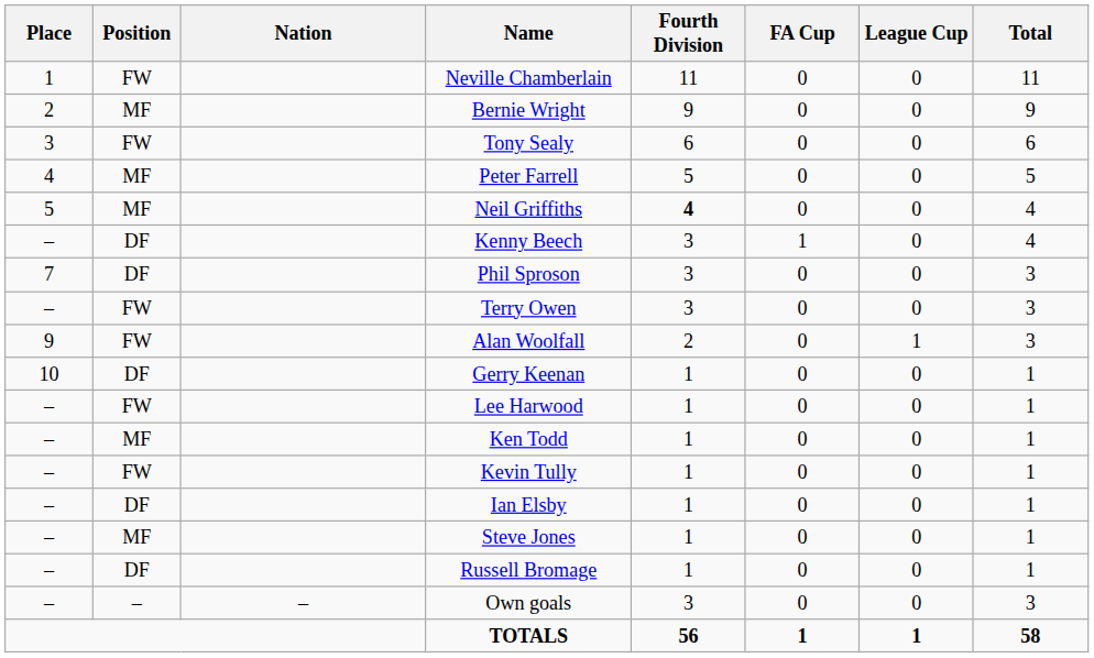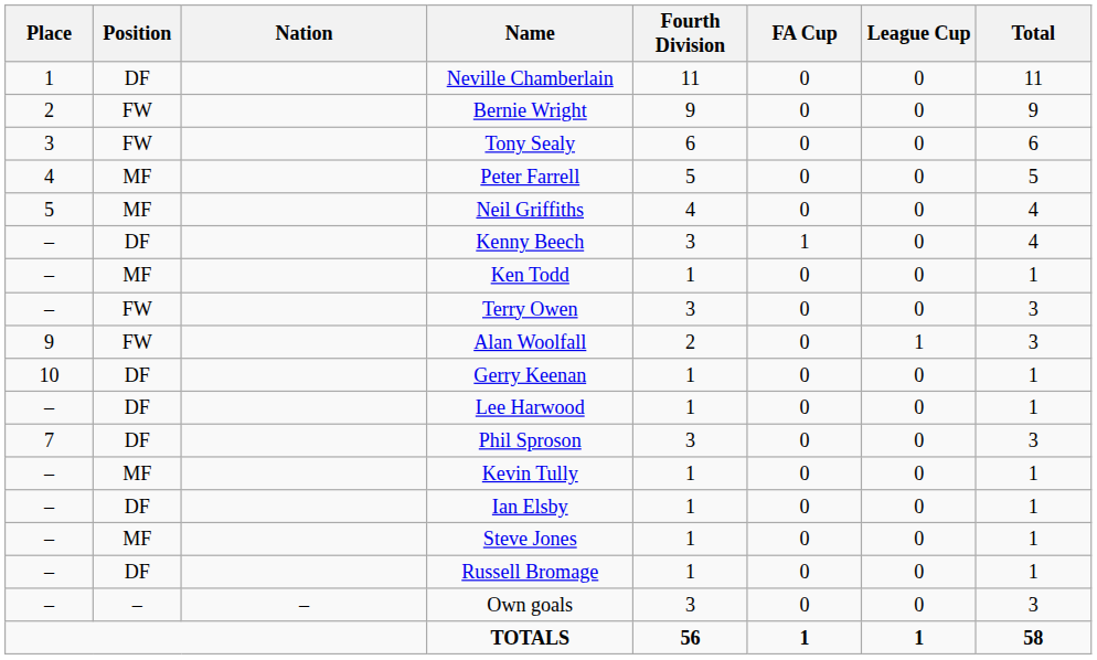 <table class="wikitable" style="font-size: 95%; text-align: center;">
 <tr>
 <th width=60>Place</th>
 <th width=60>Position</th>
 <th width=180>Nation</th>
 <th width=150>Name</th>
 <th width=80>Fourth Division</th>
 <th width=80>FA Cup</th>
 <th width=80>League Cup</th>
 <th width=80>Total</th>
 </tr>
 <tr>
 <td>1</td>
-<td>FW</td>
+<td>DF</td>
 <td></td>
 <td><a href='#'>Neville Chamberlain</a></td>
 <td>11</td>
 <td>0</td>
 <td>0</td>
 <td>11</td>
 </tr>
 <tr>
 <td>2</td>
-<td>MF</td>
+<td>FW</td>
 <td></td>
 <td><a href='#'>Bernie Wright</a></td>
 <td>9</td>
 <td>0</td>
 <td>0</td>
 <td>9</td>
 </tr>
 <tr>
 <td>3</td>
 <td>FW</td>
 <td></td>
 <td><a href='#'>Tony Sealy</a></td>
 <td>6</td>
 <td>0</td>
 <td>0</td>
 <td>6</td>
 </tr>
 <tr>
 <td>4</td>
 <td>MF</td>
 <td></td>
 <td><a href='#'>Peter Farrell</a></td>
 <td>5</td>
 <td>0</td>
 <td>0</td>
 <td>5</td>
 </tr>
 <tr>
 <td>5</td>
 <td>MF</td>
 <td></td>
 <td><a href='#'>Neil Griffiths</a></td>
-<td><strong>4</strong></td>
+<td>4</td>
 <td>0</td>
 <td>0</td>
 <td>4</td>
 </tr>
 <tr>
 <td>–</td>
 <td>DF</td>
 <td></td>
 <td><a href='#'>Kenny Beech</a></td>
 <td>3</td>
 <td>1</td>
 <td>0</td>
 <td>4</td>
 </tr>
 <tr>
-<td>7</td>
-<td>DF</td>
+<td>–</td>
+<td>MF</td>
 <td></td>
-<td><a href='#'>Phil Sproson</a></td>
-<td>3</td>
+<td><a href='#'>Ken Todd</a></td>
+<td>1</td>
 <td>0</td>
 <td>0</td>
-<td>3</td>
+<td>1</td>
 </tr>
 <tr>
 <td>–</td>
 <td>FW</td>
 <td></td>
 <td><a href='#'>Terry Owen</a></td>
 <td>3</td>
 <td>0</td>
 <td>0</td>
 <td>3</td>
 </tr>
 <tr>
 <td>9</td>
 <td>FW</td>
 <td></td>
 <td><a href='#'>Alan Woolfall</a></td>
 <td>2</td>
 <td>0</td>
 <td>1</td>
 <td>3</td>
 </tr>
 <tr>
 <td>10</td>
 <td>DF</td>
 <td></td>
 <td><a href='#'>Gerry Keenan</a></td>
 <td>1</td>
 <td>0</td>
 <td>0</td>
 <td>1</td>
 </tr>
 <tr>
 <td>–</td>
-<td>FW</td>
+<td>DF</td>
 <td></td>
 <td><a href='#'>Lee Harwood</a></td>
 <td>1</td>
 <td>0</td>
 <td>0</td>
 <td>1</td>
 </tr>
 <tr>
-<td>–</td>
-<td>MF</td>
+<td>7</td>
+<td>DF</td>
 <td></td>
-<td><a href='#'>Ken Todd</a></td>
-<td>1</td>
+<td><a href='#'>Phil Sproson</a></td>
+<td>3</td>
 <td>0</td>
 <td>0</td>
-<td>1</td>
+<td>3</td>
 </tr>
 <tr>
 <td>–</td>
-<td>FW</td>
+<td>MF</td>
 <td></td>
 <td><a href='#'>Kevin Tully</a></td>
 <td>1</td>
 <td>0</td>
 <td>0</td>
 <td>1</td>
 </tr>
 <tr>
 <td>–</td>
 <td>DF</td>
 <td></td>
 <td><a href='#'>Ian Elsby</a></td>
 <td>1</td>
 <td>0</td>
 <td>0</td>
 <td>1</td>
 </tr>
 <tr>
 <td>–</td>
 <td>MF</td>
 <td></td>
 <td><a href='#'>Steve Jones</a></td>
 <td>1</td>
 <td>0</td>
 <td>0</td>
 <td>1</td>
 </tr>
 <tr>
 <td>–</td>
 <td>DF</td>
 <td></td>
 <td><a href='#'>Russell Bromage</a></td>
 <td>1</td>
 <td>0</td>
 <td>0</td>
 <td>1</td>
 </tr>
 <tr>
 <td>–</td>
 <td>–</td>
 <td>–</td>
 <td>Own goals</td>
 <td>3</td>
 <td>0</td>
 <td>0</td>
 <td>3</td>
 </tr>
 <tr>
 <td colspan="3"></td>
 <td><strong>TOTALS</strong></td>
 <td><strong>56</strong></td>
 <td><strong>1</strong></td>
 <td><strong>1</strong></td>
 <td><strong>58</strong></td>
 </tr>
 </table>
